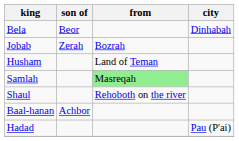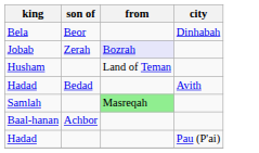 <table class="wikitable">
 <tr>
 <th>king</th>
 <th>son of</th>
 <th>from</th>
 <th>city</th>
 </tr>
 <tr>
 <td><a href='#'>Bela</a></td>
 <td><a href='#'>Beor</a></td>
 <td></td>
 <td><a href='#'>Dinhabah</a></td>
 </tr>
 <tr>
 <td><a href='#'>Jobab</a></td>
 <td><a href='#'>Zerah</a></td>
-<td><a href='#'>Bozrah</a></td>
+<td style="background: lavender;"><a href='#'>Bozrah</a></td>
 <td></td>
 </tr>
 <tr>
 <td><a href='#'>Husham</a></td>
 <td></td>
 <td>Land of <a href='#'>Teman</a></td>
 <td></td>
 </tr>
 <tr>
+<td><a href='#'>Hadad</a></td>
+<td><a href='#'>Bedad</a></td>
+<td></td>
+<td><a href='#'>Avith</a></td>
+</tr>
+<tr>
 <td><a href='#'>Samlah</a></td>
 <td></td>
 <td style="background: lightgreen;">Masreqah</td>
-<td></td>
-</tr>
-<tr>
-<td><a href='#'>Shaul</a></td>
-<td></td>
-<td><a href='#'>Rehoboth</a> on <a href='#'>the river</a></td>
 <td></td>
 </tr>
 <tr>
 <td><a href='#'>Baal-hanan</a></td>
 <td><a href='#'>Achbor</a></td>
 <td></td>
 <td></td>
 </tr>
 <tr>
 <td><a href='#'>Hadad</a></td>
 <td></td>
 <td></td>
 <td><a href='#'>Pau</a> (P'ai)</td>
 </tr>
 <tr Married Mehetable daughter of Matred daughter of Me-Zahab>
 </tr>
 </table>
